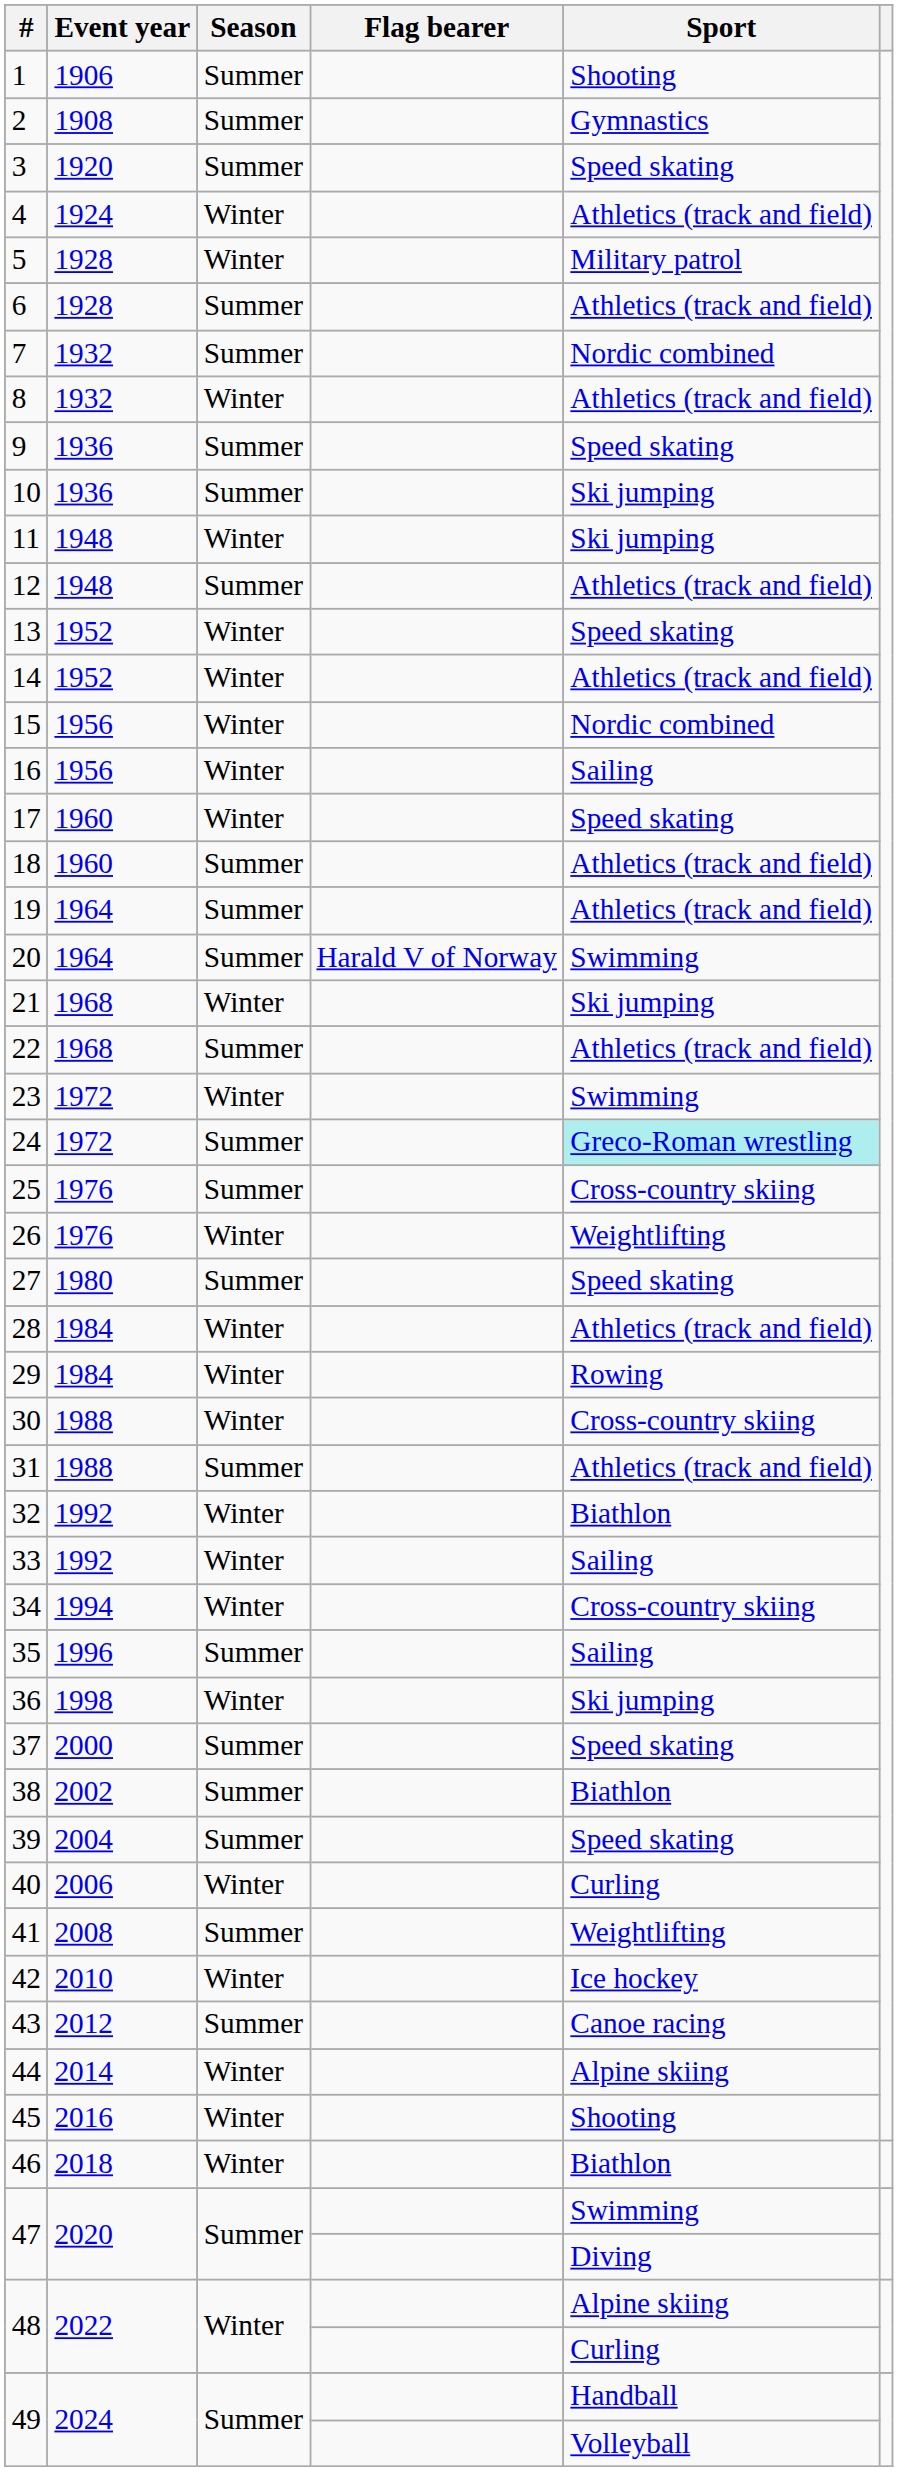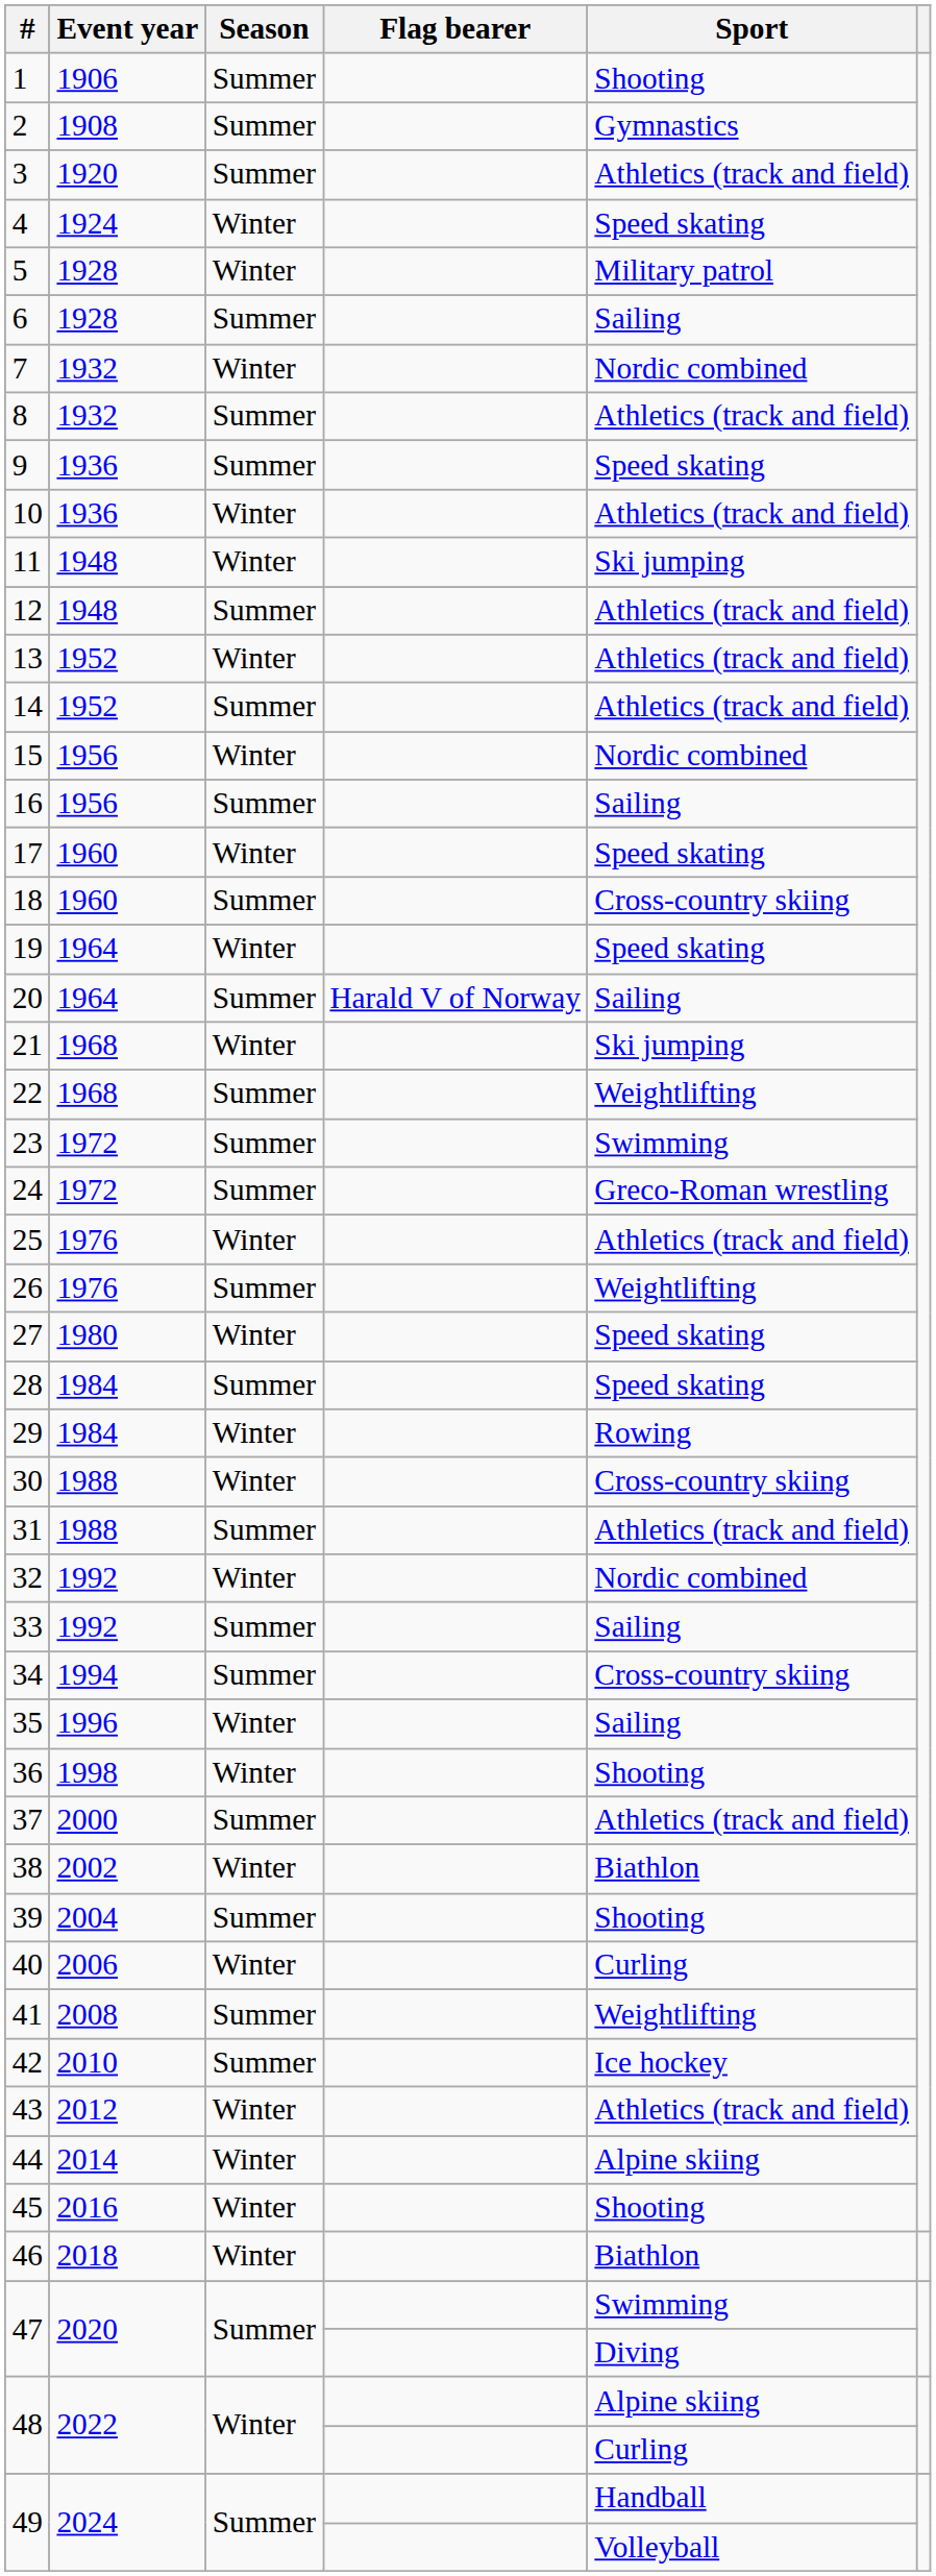 <table class="wikitable sortable">
 <tr>
 <th>#</th>
 <th>Event year</th>
 <th>Season</th>
 <th>Flag bearer</th>
 <th>Sport</th>
 <th></th>
 </tr>
 <tr>
 <td>1</td>
 <td><a href='#'>1906</a></td>
 <td>Summer</td>
 <td></td>
 <td><a href='#'>Shooting</a></td>
 <td rowspan=45></td>
 </tr>
 <tr>
 <td>2</td>
 <td><a href='#'>1908</a></td>
 <td>Summer</td>
 <td></td>
 <td><a href='#'>Gymnastics</a></td>
 </tr>
 <tr>
 <td>3</td>
 <td><a href='#'>1920</a></td>
 <td>Summer</td>
 <td></td>
-<td><a href='#'>Speed skating</a></td>
+<td><a href='#'>Athletics (track and field)</a></td>
 </tr>
 <tr>
 <td>4</td>
 <td><a href='#'>1924</a></td>
 <td>Winter</td>
 <td></td>
-<td><a href='#'>Athletics (track and field)</a></td>
+<td><a href='#'>Speed skating</a></td>
 </tr>
 <tr>
 <td>5</td>
 <td><a href='#'>1928</a></td>
 <td>Winter</td>
 <td></td>
 <td><a href='#'>Military patrol</a></td>
 </tr>
 <tr>
 <td>6</td>
 <td><a href='#'>1928</a></td>
 <td>Summer</td>
 <td></td>
-<td><a href='#'>Athletics (track and field)</a></td>
+<td><a href='#'>Sailing</a></td>
 </tr>
 <tr>
 <td>7</td>
 <td><a href='#'>1932</a></td>
-<td>Summer</td>
+<td>Winter</td>
 <td></td>
 <td><a href='#'>Nordic combined</a></td>
 </tr>
 <tr>
 <td>8</td>
 <td><a href='#'>1932</a></td>
-<td>Winter</td>
+<td>Summer</td>
 <td></td>
 <td><a href='#'>Athletics (track and field)</a></td>
 </tr>
 <tr>
 <td>9</td>
 <td><a href='#'>1936</a></td>
 <td>Summer</td>
 <td></td>
 <td><a href='#'>Speed skating</a></td>
 </tr>
 <tr>
 <td>10</td>
 <td><a href='#'>1936</a></td>
-<td>Summer</td>
+<td>Winter</td>
 <td></td>
-<td><a href='#'>Ski jumping</a></td>
+<td><a href='#'>Athletics (track and field)</a></td>
 </tr>
 <tr>
 <td>11</td>
 <td><a href='#'>1948</a></td>
 <td>Winter</td>
 <td></td>
 <td><a href='#'>Ski jumping</a></td>
 </tr>
 <tr>
 <td>12</td>
 <td><a href='#'>1948</a></td>
 <td>Summer</td>
 <td></td>
 <td><a href='#'>Athletics (track and field)</a></td>
 </tr>
 <tr>
 <td>13</td>
 <td><a href='#'>1952</a></td>
 <td>Winter</td>
 <td></td>
-<td><a href='#'>Speed skating</a></td>
+<td><a href='#'>Athletics (track and field)</a></td>
 </tr>
 <tr>
 <td>14</td>
 <td><a href='#'>1952</a></td>
-<td>Winter</td>
+<td>Summer</td>
 <td></td>
 <td><a href='#'>Athletics (track and field)</a></td>
 </tr>
 <tr>
 <td>15</td>
 <td><a href='#'>1956</a></td>
 <td>Winter</td>
 <td></td>
 <td><a href='#'>Nordic combined</a></td>
 </tr>
 <tr>
 <td>16</td>
 <td><a href='#'>1956</a></td>
-<td>Winter</td>
+<td>Summer</td>
 <td></td>
 <td><a href='#'>Sailing</a></td>
 </tr>
 <tr>
 <td>17</td>
 <td><a href='#'>1960</a></td>
 <td>Winter</td>
 <td></td>
 <td><a href='#'>Speed skating</a></td>
 </tr>
 <tr>
 <td>18</td>
 <td><a href='#'>1960</a></td>
 <td>Summer</td>
 <td></td>
-<td><a href='#'>Athletics (track and field)</a></td>
+<td><a href='#'>Cross-country skiing</a></td>
 </tr>
 <tr>
 <td>19</td>
 <td><a href='#'>1964</a></td>
-<td>Summer</td>
+<td>Winter</td>
 <td></td>
-<td><a href='#'>Athletics (track and field)</a></td>
+<td><a href='#'>Speed skating</a></td>
 </tr>
 <tr>
 <td>20</td>
 <td><a href='#'>1964</a></td>
 <td>Summer</td>
 <td><a href='#'>Harald V of Norway</a></td>
-<td><a href='#'>Swimming</a></td>
+<td><a href='#'>Sailing</a></td>
 </tr>
 <tr>
 <td>21</td>
 <td><a href='#'>1968</a></td>
 <td>Winter</td>
 <td></td>
 <td><a href='#'>Ski jumping</a></td>
 </tr>
 <tr>
 <td>22</td>
 <td><a href='#'>1968</a></td>
 <td>Summer</td>
 <td></td>
-<td><a href='#'>Athletics (track and field)</a></td>
+<td><a href='#'>Weightlifting</a></td>
 </tr>
 <tr>
 <td>23</td>
 <td><a href='#'>1972</a></td>
-<td>Winter</td>
+<td>Summer</td>
 <td></td>
 <td><a href='#'>Swimming</a></td>
 </tr>
 <tr>
 <td>24</td>
 <td><a href='#'>1972</a></td>
 <td>Summer</td>
 <td></td>
-<td style="background: paleturquoise;"><a href='#'>Greco-Roman wrestling</a></td>
+<td><a href='#'>Greco-Roman wrestling</a></td>
 </tr>
 <tr>
 <td>25</td>
 <td><a href='#'>1976</a></td>
-<td>Summer</td>
+<td>Winter</td>
 <td></td>
-<td><a href='#'>Cross-country skiing</a></td>
+<td><a href='#'>Athletics (track and field)</a></td>
 </tr>
 <tr>
 <td>26</td>
 <td><a href='#'>1976</a></td>
-<td>Winter</td>
+<td>Summer</td>
 <td></td>
 <td><a href='#'>Weightlifting</a></td>
 </tr>
 <tr>
 <td>27</td>
 <td><a href='#'>1980</a></td>
-<td>Summer</td>
+<td>Winter</td>
 <td></td>
 <td><a href='#'>Speed skating</a></td>
 </tr>
 <tr>
 <td>28</td>
 <td><a href='#'>1984</a></td>
-<td>Winter</td>
+<td>Summer</td>
 <td></td>
-<td><a href='#'>Athletics (track and field)</a></td>
+<td><a href='#'>Speed skating</a></td>
 </tr>
 <tr>
 <td>29</td>
 <td><a href='#'>1984</a></td>
 <td>Winter</td>
 <td></td>
 <td><a href='#'>Rowing</a></td>
 </tr>
 <tr>
 <td>30</td>
 <td><a href='#'>1988</a></td>
 <td>Winter</td>
 <td></td>
 <td><a href='#'>Cross-country skiing</a></td>
 </tr>
 <tr>
 <td>31</td>
 <td><a href='#'>1988</a></td>
 <td>Summer</td>
 <td></td>
 <td><a href='#'>Athletics (track and field)</a></td>
 </tr>
 <tr>
 <td>32</td>
 <td><a href='#'>1992</a></td>
 <td>Winter</td>
 <td></td>
-<td><a href='#'>Biathlon</a></td>
+<td><a href='#'>Nordic combined</a></td>
 </tr>
 <tr>
 <td>33</td>
 <td><a href='#'>1992</a></td>
-<td>Winter</td>
+<td>Summer</td>
 <td></td>
 <td><a href='#'>Sailing</a></td>
 </tr>
 <tr>
 <td>34</td>
 <td><a href='#'>1994</a></td>
-<td>Winter</td>
+<td>Summer</td>
 <td></td>
 <td><a href='#'>Cross-country skiing</a></td>
 </tr>
 <tr>
 <td>35</td>
 <td><a href='#'>1996</a></td>
-<td>Summer</td>
+<td>Winter</td>
 <td></td>
 <td><a href='#'>Sailing</a></td>
 </tr>
 <tr>
 <td>36</td>
 <td><a href='#'>1998</a></td>
 <td>Winter</td>
 <td></td>
-<td><a href='#'>Ski jumping</a></td>
+<td><a href='#'>Shooting</a></td>
 </tr>
 <tr>
 <td>37</td>
 <td><a href='#'>2000</a></td>
 <td>Summer</td>
 <td></td>
-<td><a href='#'>Speed skating</a></td>
+<td><a href='#'>Athletics (track and field)</a></td>
 </tr>
 <tr>
 <td>38</td>
 <td><a href='#'>2002</a></td>
-<td>Summer</td>
+<td>Winter</td>
 <td></td>
 <td><a href='#'>Biathlon</a></td>
 </tr>
 <tr>
 <td>39</td>
 <td><a href='#'>2004</a></td>
 <td>Summer</td>
 <td></td>
-<td><a href='#'>Speed skating</a></td>
+<td><a href='#'>Shooting</a></td>
 </tr>
 <tr>
 <td>40</td>
 <td><a href='#'>2006</a></td>
 <td>Winter</td>
 <td></td>
 <td><a href='#'>Curling</a></td>
 </tr>
 <tr>
 <td>41</td>
 <td><a href='#'>2008</a></td>
 <td>Summer</td>
 <td></td>
 <td><a href='#'>Weightlifting</a></td>
 </tr>
 <tr>
 <td>42</td>
 <td><a href='#'>2010</a></td>
-<td>Winter</td>
+<td>Summer</td>
 <td></td>
 <td><a href='#'>Ice hockey</a></td>
 </tr>
 <tr>
 <td>43</td>
 <td><a href='#'>2012</a></td>
-<td>Summer</td>
+<td>Winter</td>
 <td></td>
-<td><a href='#'>Canoe racing</a></td>
+<td><a href='#'>Athletics (track and field)</a></td>
 </tr>
 <tr>
 <td>44</td>
 <td><a href='#'>2014</a></td>
 <td>Winter</td>
 <td></td>
 <td><a href='#'>Alpine skiing</a></td>
 </tr>
 <tr>
 <td>45</td>
 <td><a href='#'>2016</a></td>
 <td>Winter</td>
 <td></td>
 <td><a href='#'>Shooting</a></td>
 </tr>
 <tr>
 <td>46</td>
 <td><a href='#'>2018</a></td>
 <td>Winter</td>
 <td></td>
 <td><a href='#'>Biathlon</a></td>
 <td></td>
 </tr>
 <tr>
 <td rowspan=2>47</td>
 <td rowspan=2><a href='#'>2020</a></td>
 <td rowspan=2>Summer</td>
 <td></td>
 <td><a href='#'>Swimming</a></td>
 <td rowspan=2></td>
 </tr>
 <tr>
 <td></td>
 <td><a href='#'>Diving</a></td>
 </tr>
 <tr>
 <td rowspan=2>48</td>
 <td rowspan=2><a href='#'>2022</a></td>
 <td rowspan=2>Winter</td>
 <td></td>
 <td><a href='#'>Alpine skiing</a></td>
 <td rowspan=2></td>
 </tr>
 <tr>
 <td></td>
 <td><a href='#'>Curling</a></td>
 </tr>
 <tr>
 <td rowspan=2>49</td>
 <td rowspan=2><a href='#'>2024</a></td>
 <td rowspan=2>Summer</td>
 <td></td>
 <td><a href='#'>Handball</a></td>
 <td rowspan=2></td>
 </tr>
 <tr>
 <td></td>
 <td><a href='#'>Volleyball</a></td>
 </tr>
 </table>
